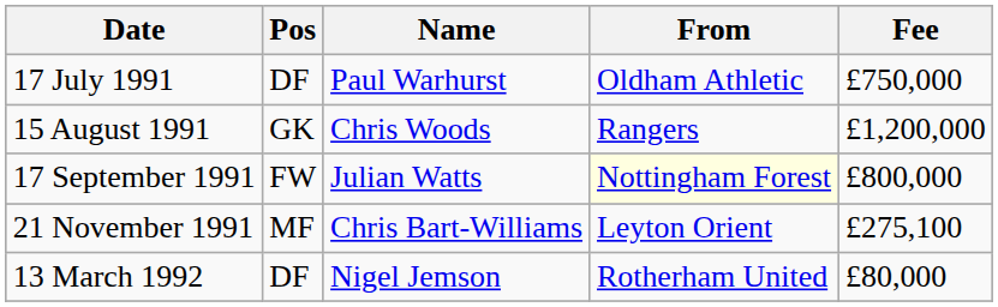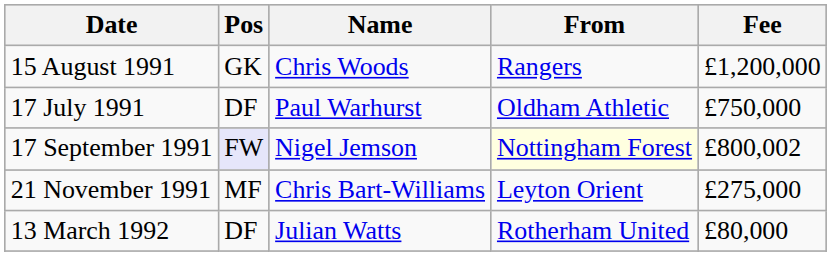 <table class="wikitable">
 <tr>
 <th>Date</th>
 <th>Pos</th>
 <th>Name</th>
 <th>From</th>
 <th>Fee</th>
 </tr>
 <tr>
+<td>15 August 1991</td>
+<td>GK</td>
+<td><a href='#'>Chris Woods</a></td>
+<td><a href='#'>Rangers</a></td>
+<td>£1,200,000</td>
+</tr>
+<tr>
 <td>17 July 1991</td>
 <td>DF</td>
 <td><a href='#'>Paul Warhurst</a></td>
 <td><a href='#'>Oldham Athletic</a></td>
 <td>£750,000</td>
 </tr>
 <tr>
-<td>15 August 1991</td>
-<td>GK</td>
-<td><a href='#'>Chris Woods</a></td>
-<td><a href='#'>Rangers</a></td>
-<td>£1,200,000</td>
-</tr>
-<tr>
 <td>17 September 1991</td>
-<td>FW</td>
-<td><a href='#'>Julian Watts</a></td>
+<td style="background: lavender;">FW</td>
+<td><a href='#'>Nigel Jemson</a></td>
 <td style="background: lightyellow;"><a href='#'>Nottingham Forest</a></td>
-<td>£800,000</td>
+<td>£800,002</td>
 </tr>
 <tr>
 <td>21 November 1991</td>
 <td>MF</td>
 <td><a href='#'>Chris Bart-Williams</a></td>
 <td><a href='#'>Leyton Orient</a></td>
-<td>£275,100</td>
+<td>£275,000</td>
 </tr>
 <tr>
 <td>13 March 1992</td>
 <td>DF</td>
-<td><a href='#'>Nigel Jemson</a></td>
+<td><a href='#'>Julian Watts</a></td>
 <td><a href='#'>Rotherham United</a></td>
 <td>£80,000</td>
 </tr>
 </table>
